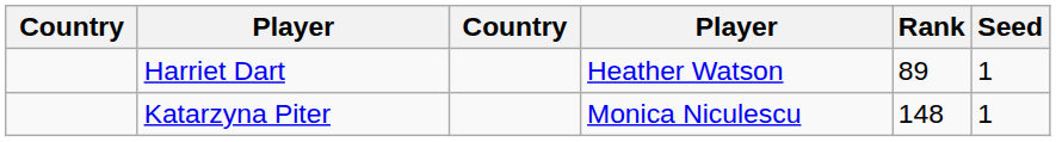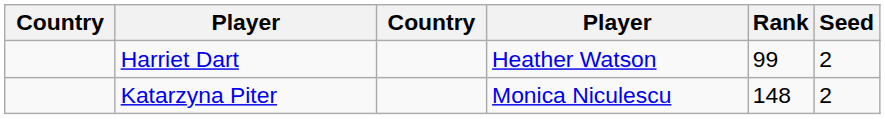 <table class="wikitable">
 <tr>
 <th width="70">Country</th>
 <th width="175">Player</th>
 <th width="70">Country</th>
 <th width="175">Player</th>
 <th>Rank</th>
 <th>Seed</th>
 </tr>
 <tr>
 <td></td>
 <td><a href='#'>Harriet Dart</a></td>
 <td></td>
 <td><a href='#'>Heather Watson</a></td>
-<td>89</td>
-<td>1</td>
+<td>99</td>
+<td>2</td>
 </tr>
 <tr>
 <td></td>
 <td><a href='#'>Katarzyna Piter</a></td>
 <td></td>
 <td><a href='#'>Monica Niculescu</a></td>
 <td>148</td>
-<td>1</td>
+<td>2</td>
 </tr>
 </table>
